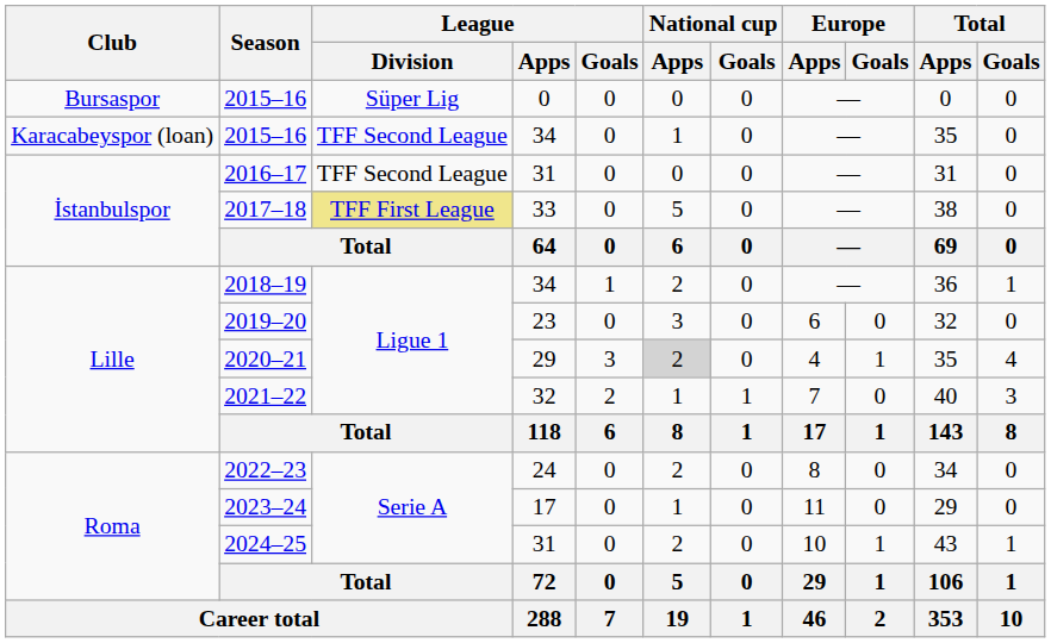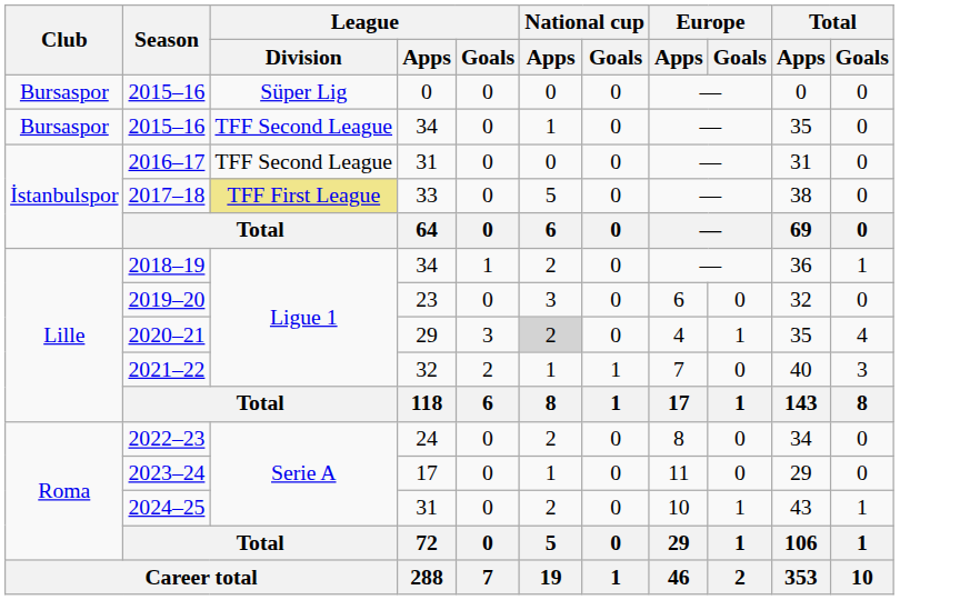 <table class="wikitable" style="text-align: center">
 <tr>
 <th rowspan="2">Club</th>
 <th rowspan="2">Season</th>
 <th colspan="3">League</th>
 <th colspan="2">National cup</th>
 <th colspan="2">Europe</th>
 <th colspan="2">Total</th>
 </tr>
 <tr>
 <th>Division</th>
 <th>Apps</th>
 <th>Goals</th>
 <th>Apps</th>
 <th>Goals</th>
 <th>Apps</th>
 <th>Goals</th>
 <th>Apps</th>
 <th>Goals</th>
 </tr>
 <tr>
 <td><a href='#'>Bursaspor</a></td>
 <td><a href='#'>2015–16</a></td>
 <td><a href='#'>Süper Lig</a></td>
 <td>0</td>
 <td>0</td>
 <td>0</td>
 <td>0</td>
 <td colspan="2">—</td>
 <td>0</td>
 <td>0</td>
 </tr>
 <tr>
-<td><a href='#'>Karacabeyspor</a> (loan)</td>
+<td><a href='#'>Bursaspor</a></td>
 <td><a href='#'>2015–16</a></td>
 <td><a href='#'>TFF Second League</a></td>
 <td>34</td>
 <td>0</td>
 <td>1</td>
 <td>0</td>
 <td colspan="2">—</td>
 <td>35</td>
 <td>0</td>
 </tr>
 <tr>
 <td rowspan="3"><a href='#'>İstanbulspor</a></td>
 <td><a href='#'>2016–17</a></td>
 <td>TFF Second League</td>
 <td>31</td>
 <td>0</td>
 <td>0</td>
 <td>0</td>
 <td colspan="2">—</td>
 <td>31</td>
 <td>0</td>
 </tr>
 <tr>
 <td><a href='#'>2017–18</a></td>
 <td style="background: khaki;"><a href='#'>TFF First League</a></td>
 <td>33</td>
 <td>0</td>
 <td>5</td>
 <td>0</td>
 <td colspan="2">—</td>
 <td>38</td>
 <td>0</td>
 </tr>
 <tr>
 <th colspan="2">Total</th>
 <th>64</th>
 <th>0</th>
 <th>6</th>
 <th>0</th>
 <th colspan="2">—</th>
 <th>69</th>
 <th>0</th>
 </tr>
 <tr>
 <td rowspan="5"><a href='#'>Lille</a></td>
 <td><a href='#'>2018–19</a></td>
 <td rowspan="4"><a href='#'>Ligue 1</a></td>
 <td>34</td>
 <td>1</td>
 <td>2</td>
 <td>0</td>
 <td colspan="2">—</td>
 <td>36</td>
 <td>1</td>
 </tr>
 <tr>
 <td><a href='#'>2019–20</a></td>
 <td>23</td>
 <td>0</td>
 <td>3</td>
 <td>0</td>
 <td>6</td>
 <td>0</td>
 <td>32</td>
 <td>0</td>
 </tr>
 <tr>
 <td><a href='#'>2020–21</a></td>
 <td>29</td>
 <td>3</td>
 <td style="background: lightgrey;">2</td>
 <td>0</td>
 <td>4</td>
 <td>1</td>
 <td>35</td>
 <td>4</td>
 </tr>
 <tr>
 <td><a href='#'>2021–22</a></td>
 <td>32</td>
 <td>2</td>
 <td>1</td>
 <td>1</td>
 <td>7</td>
 <td>0</td>
 <td>40</td>
 <td>3</td>
 </tr>
 <tr>
 <th colspan="2">Total</th>
 <th>118</th>
 <th>6</th>
 <th>8</th>
 <th>1</th>
 <th>17</th>
 <th>1</th>
 <th>143</th>
 <th>8</th>
 </tr>
 <tr>
 <td rowspan="4"><a href='#'>Roma</a></td>
 <td><a href='#'>2022–23</a></td>
 <td rowspan="3"><a href='#'>Serie A</a></td>
 <td>24</td>
 <td>0</td>
 <td>2</td>
 <td>0</td>
 <td>8</td>
 <td>0</td>
 <td>34</td>
 <td>0</td>
 </tr>
 <tr>
 <td><a href='#'>2023–24</a></td>
 <td>17</td>
 <td>0</td>
 <td>1</td>
 <td>0</td>
 <td>11</td>
 <td>0</td>
 <td>29</td>
 <td>0</td>
 </tr>
 <tr>
 <td><a href='#'>2024–25</a></td>
 <td>31</td>
 <td>0</td>
 <td>2</td>
 <td>0</td>
 <td>10</td>
 <td>1</td>
 <td>43</td>
 <td>1</td>
 </tr>
 <tr>
 <th colspan="2">Total</th>
 <th>72</th>
 <th>0</th>
 <th>5</th>
 <th>0</th>
 <th>29</th>
 <th>1</th>
 <th>106</th>
 <th>1</th>
 </tr>
 <tr>
 <th colspan="3">Career total</th>
 <th>288</th>
 <th>7</th>
 <th>19</th>
 <th>1</th>
 <th>46</th>
 <th>2</th>
 <th>353</th>
 <th>10</th>
 </tr>
 </table>
